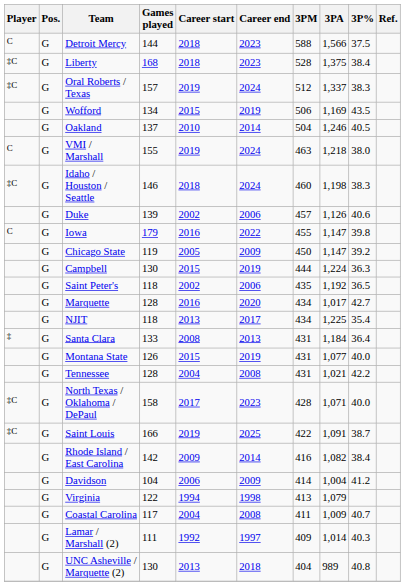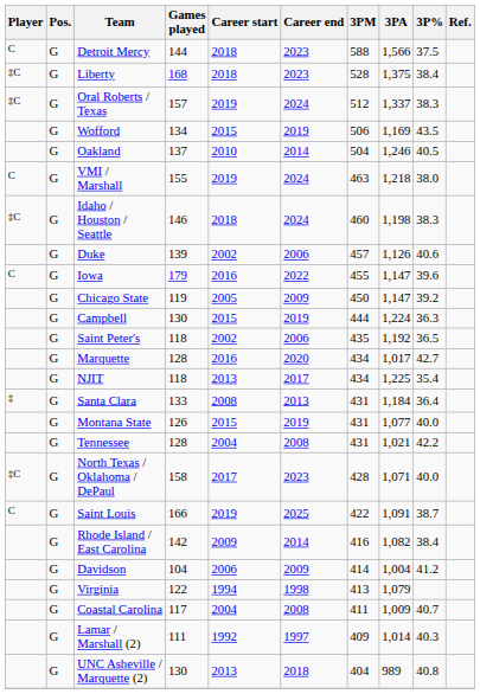 <table class="wikitable sortable">
 <tr>
 <th>Player</th>
 <th class="unsortable">Pos.</th>
 <th>Team</th>
 <th>Games<br>played</th>
 <th>Career start</th>
 <th>Career end</th>
 <th>3PM</th>
 <th>3PA</th>
 <th>3P%</th>
 <th class="unsortable">Ref.</th>
 </tr>
 <tr>
 <td><sup>C</sup></td>
 <td>G</td>
 <td><a href='#'>Detroit Mercy</a></td>
 <td>144</td>
 <td><a href='#'>2018</a></td>
 <td><a href='#'>2023</a></td>
 <td>588</td>
 <td>1,566</td>
 <td>37.5</td>
 <td align="center"></td>
 </tr>
 <tr>
 <td><sup>‡C</sup></td>
 <td>G</td>
 <td><a href='#'>Liberty</a></td>
 <td><a href='#'>168</a></td>
 <td><a href='#'>2018</a></td>
 <td><a href='#'>2023</a></td>
 <td>528</td>
 <td>1,375</td>
 <td>38.4</td>
 <td align=center></td>
 </tr>
 <tr>
 <td><sup>‡C</sup></td>
 <td>G</td>
 <td><a href='#'>Oral Roberts</a> /<br><a href='#'>Texas</a></td>
 <td>157</td>
 <td><a href='#'>2019</a></td>
 <td><a href='#'>2024</a></td>
 <td>512</td>
 <td>1,337</td>
 <td>38.3</td>
 <td align="center"></td>
 </tr>
 <tr>
 <td></td>
 <td>G</td>
 <td><a href='#'>Wofford</a></td>
 <td>134</td>
 <td><a href='#'>2015</a></td>
 <td><a href='#'>2019</a></td>
 <td>506</td>
 <td>1,169</td>
 <td>43.5</td>
 <td align="center"></td>
 </tr>
 <tr>
 <td></td>
 <td>G</td>
 <td><a href='#'>Oakland</a></td>
 <td>137</td>
 <td><a href='#'>2010</a></td>
 <td><a href='#'>2014</a></td>
 <td>504</td>
 <td>1,246</td>
 <td>40.5</td>
 <td align=center></td>
 </tr>
 <tr>
 <td><sup>C</sup></td>
 <td>G</td>
 <td><a href='#'>VMI</a> /<br><a href='#'>Marshall</a></td>
 <td>155</td>
 <td><a href='#'>2019</a></td>
 <td><a href='#'>2024</a></td>
 <td>463</td>
 <td>1,218</td>
 <td>38.0</td>
 <td align="center"></td>
 </tr>
 <tr>
 <td><sup>‡C</sup></td>
 <td>G</td>
 <td><a href='#'>Idaho</a> /<br><a href='#'>Houston</a> /<br><a href='#'>Seattle</a></td>
 <td>146</td>
 <td><a href='#'>2018</a></td>
 <td><a href='#'>2024</a></td>
 <td>460</td>
 <td>1,198</td>
 <td>38.3</td>
 <td align="center"></td>
 </tr>
 <tr>
 <td></td>
 <td>G</td>
 <td><a href='#'>Duke</a></td>
 <td>139</td>
 <td><a href='#'>2002</a></td>
 <td><a href='#'>2006</a></td>
 <td>457</td>
 <td>1,126</td>
 <td>40.6</td>
 <td align="center"></td>
 </tr>
 <tr>
 <td><sup>C</sup></td>
 <td>G</td>
 <td><a href='#'>Iowa</a></td>
 <td><a href='#'>179</a></td>
 <td><a href='#'>2016</a></td>
 <td><a href='#'>2022</a></td>
 <td>455</td>
 <td>1,147</td>
-<td>39.8</td>
+<td>39.6</td>
 <td align=center></td>
 </tr>
 <tr>
 <td></td>
 <td>G</td>
 <td><a href='#'>Chicago State</a></td>
 <td>119</td>
 <td><a href='#'>2005</a></td>
 <td><a href='#'>2009</a></td>
 <td>450</td>
 <td>1,147</td>
 <td>39.2</td>
 <td align="center"></td>
 </tr>
 <tr>
 <td></td>
 <td>G</td>
 <td><a href='#'>Campbell</a></td>
 <td>130</td>
 <td><a href='#'>2015</a></td>
 <td><a href='#'>2019</a></td>
 <td>444</td>
 <td>1,224</td>
 <td>36.3</td>
 <td align="center"></td>
 </tr>
 <tr>
 <td></td>
 <td>G</td>
 <td><a href='#'>Saint Peter's</a></td>
 <td>118</td>
 <td><a href='#'>2002</a></td>
 <td><a href='#'>2006</a></td>
 <td>435</td>
 <td>1,192</td>
 <td>36.5</td>
 <td align="center"></td>
 </tr>
 <tr>
 <td></td>
 <td>G</td>
 <td><a href='#'>Marquette</a></td>
 <td>128</td>
 <td><a href='#'>2016</a></td>
 <td><a href='#'>2020</a></td>
 <td>434</td>
 <td>1,017</td>
 <td>42.7</td>
 <td align="center"></td>
 </tr>
 <tr>
 <td></td>
 <td>G</td>
 <td><a href='#'>NJIT</a></td>
 <td>118</td>
 <td><a href='#'>2013</a></td>
 <td><a href='#'>2017</a></td>
 <td>434</td>
 <td>1,225</td>
 <td>35.4</td>
 <td align="center"></td>
 </tr>
 <tr>
 <td><sup>‡</sup></td>
 <td>G</td>
 <td><a href='#'>Santa Clara</a></td>
 <td>133</td>
 <td><a href='#'>2008</a></td>
 <td><a href='#'>2013</a></td>
 <td>431</td>
 <td>1,184</td>
 <td>36.4</td>
 <td align="center"></td>
 </tr>
 <tr>
 <td></td>
 <td>G</td>
 <td><a href='#'>Montana State</a></td>
 <td>126</td>
 <td><a href='#'>2015</a></td>
 <td><a href='#'>2019</a></td>
 <td>431</td>
 <td>1,077</td>
 <td>40.0</td>
 <td align="center"></td>
 </tr>
 <tr>
 <td></td>
 <td>G</td>
 <td><a href='#'>Tennessee</a></td>
 <td>128</td>
 <td><a href='#'>2004</a></td>
 <td><a href='#'>2008</a></td>
 <td>431</td>
 <td>1,021</td>
 <td>42.2</td>
 <td align="center"></td>
 </tr>
 <tr>
 <td><sup>‡C</sup></td>
 <td>G</td>
 <td><a href='#'>North Texas</a> /<br><a href='#'>Oklahoma</a> /<br><a href='#'>DePaul</a></td>
 <td>158</td>
 <td><a href='#'>2017</a></td>
 <td><a href='#'>2023</a></td>
 <td>428</td>
 <td>1,071</td>
 <td>40.0</td>
 <td align=center></td>
 </tr>
 <tr>
-<td><sup>‡C</sup></td>
+<td><sup>C</sup></td>
 <td>G</td>
 <td><a href='#'>Saint Louis</a></td>
 <td>166</td>
 <td><a href='#'>2019</a></td>
 <td><a href='#'>2025</a></td>
 <td>422</td>
 <td>1,091</td>
 <td>38.7</td>
 <td align="center"></td>
 </tr>
 <tr>
 <td></td>
 <td>G</td>
 <td><a href='#'>Rhode Island</a> /<br><a href='#'>East Carolina</a></td>
 <td>142</td>
 <td><a href='#'>2009</a></td>
 <td><a href='#'>2014</a></td>
 <td>416</td>
 <td>1,082</td>
 <td>38.4</td>
 <td align=center></td>
 </tr>
 <tr>
 <td></td>
 <td>G</td>
 <td><a href='#'>Davidson</a></td>
 <td>104</td>
 <td><a href='#'>2006</a></td>
 <td><a href='#'>2009</a></td>
 <td>414</td>
 <td>1,004</td>
 <td>41.2</td>
 <td align="center"></td>
 </tr>
 <tr>
 <td></td>
 <td>G</td>
 <td><a href='#'>Virginia</a></td>
 <td>122</td>
 <td><a href='#'>1994</a></td>
 <td><a href='#'>1998</a></td>
 <td>413</td>
 <td>1,079</td>
 <td></td>
 <td align="center"></td>
 </tr>
 <tr>
 <td></td>
 <td>G</td>
 <td><a href='#'>Coastal Carolina</a></td>
 <td>117</td>
 <td><a href='#'>2004</a></td>
 <td><a href='#'>2008</a></td>
 <td>411</td>
 <td>1,009</td>
 <td>40.7</td>
 <td align="center"></td>
 </tr>
 <tr>
 <td></td>
 <td>G</td>
 <td><a href='#'>Lamar</a> /<br><a href='#'>Marshall</a> (2)</td>
 <td>111</td>
 <td><a href='#'>1992</a></td>
 <td><a href='#'>1997</a></td>
 <td>409</td>
 <td>1,014</td>
 <td>40.3</td>
 <td align="center"><br></td>
 </tr>
 <tr>
 <td></td>
 <td>G</td>
 <td><a href='#'>UNC Asheville</a> /<br><a href='#'>Marquette</a> (2)</td>
 <td>130</td>
 <td><a href='#'>2013</a></td>
 <td><a href='#'>2018</a></td>
 <td>404</td>
 <td>989</td>
 <td>40.8</td>
 <td align="center"></td>
 </tr>
 <tr>
 </tr>
 </table>
